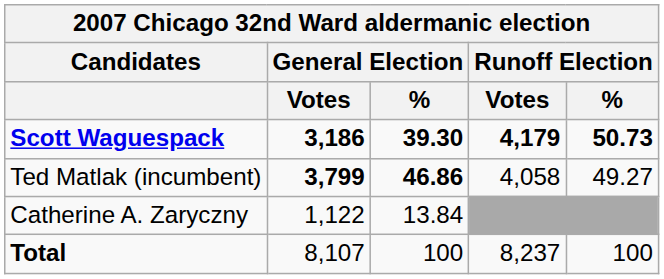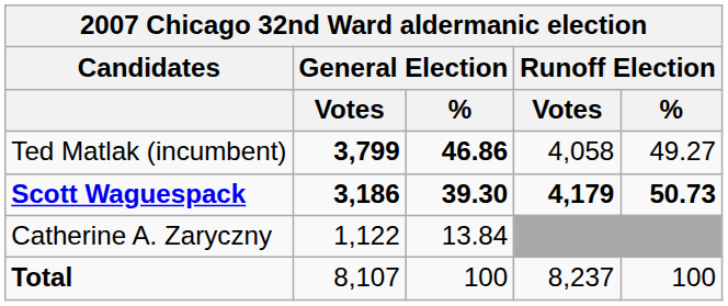 <table class=wikitable>
 <tr>
 <th colspan=5>2007 Chicago 32nd Ward aldermanic election</th>
 </tr>
 <tr>
 <th colspan=1><strong>Candidates</strong></th>
 <th colspan=2><strong>General Election</strong></th>
 <th colspan=2><strong>Runoff Election</strong></th>
 </tr>
 <tr>
 <th></th>
 <th>Votes</th>
 <th>%</th>
 <th>Votes</th>
 <th>%</th>
 </tr>
 <tr>
+<td>Ted Matlak (incumbent)</td>
+<td align="right"><strong>3,799</strong></td>
+<td align="right"><strong>46.86</strong></td>
+<td align="right">4,058</td>
+<td align="right">49.27</td>
+</tr>
+<tr>
 <td><strong><a href='#'>Scott Waguespack</a></strong></td>
 <td align="right"><strong>3,186</strong></td>
 <td align="right"><strong>39.30</strong></td>
 <td align="right"><strong>4,179</strong></td>
 <td align="right"><strong>50.73 </strong></td>
-</tr>
-<tr>
-<td>Ted Matlak (incumbent)</td>
-<td align="right"><strong>3,799</strong></td>
-<td align="right"><strong>46.86</strong></td>
-<td align="right">4,058</td>
-<td align="right">49.27</td>
 </tr>
 <tr>
 <td>Catherine A. Zaryczny</td>
 <td align="right">1,122</td>
 <td align="right">13.84</td>
 <td colspan=2 bgcolor=darkgray></td>
 </tr>
 <tr>
 <td><strong>Total</strong></td>
 <td align="right">8,107</td>
 <td align="right">100</td>
 <td align="right">8,237</td>
 <td align="right">100</td>
 </tr>
 </table>
